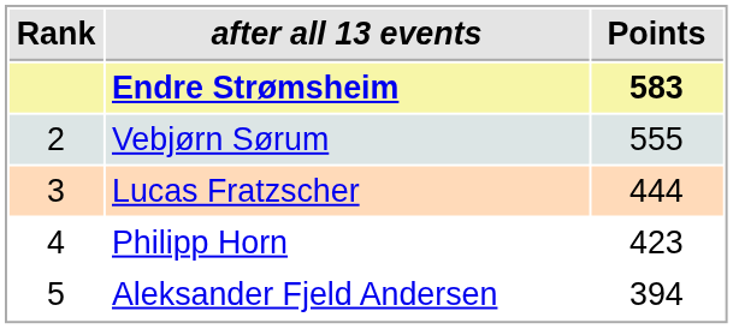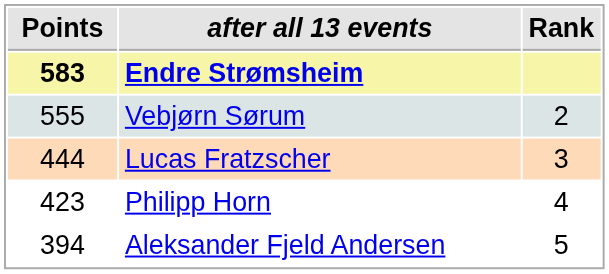 <table cellspacing="1" cellpadding="3" style="border:1px solid #AAAAAA;font-size:86%">
 <tr style="background-color: #E4E4E4;">
+<th style="border-bottom:1px solid #AAAAAA; width: 50px;">Points</th>
+<th style="border-bottom:1px solid #AAAAAA; width: 200px;"><em>after all 13 events</em></th>
 <th style="border-bottom:1px solid #AAAAAA; width: 10px;">Rank</th>
-<th style="border-bottom:1px solid #AAAAAA; width: 200px;"><em>after all 13 events</em></th>
-<th style="border-bottom:1px solid #AAAAAA; width: 50px;">Points</th>
 </tr>
 <tr style="background:#f7f6a8;">
+<td align=center><strong>583</strong></td>
+<td> <strong><a href='#'>Endre Strømsheim</a></strong></td>
 <td style="text-align:center"></td>
-<td> <strong><a href='#'>Endre Strømsheim</a></strong></td>
-<td align=center><strong>583</strong></td>
 </tr>
 <tr style="background:#dce5e5;">
+<td align=center>555</td>
+<td> <a href='#'>Vebjørn Sørum</a></td>
 <td align=center>2</td>
-<td> <a href='#'>Vebjørn Sørum</a></td>
-<td align=center>555</td>
 </tr>
 <tr style="background:#ffdab9;">
+<td align=center>444</td>
+<td> <a href='#'>Lucas Fratzscher</a></td>
 <td align=center>3</td>
-<td> <a href='#'>Lucas Fratzscher</a></td>
-<td align=center>444</td>
 </tr>
 <tr>
+<td align=center>423</td>
+<td> <a href='#'>Philipp Horn</a></td>
 <td align=center>4</td>
-<td> <a href='#'>Philipp Horn</a></td>
-<td align=center>423</td>
 </tr>
 <tr>
+<td align=center>394</td>
+<td> <a href='#'>Aleksander Fjeld Andersen</a></td>
 <td align=center>5</td>
-<td> <a href='#'>Aleksander Fjeld Andersen</a></td>
-<td align=center>394</td>
 </tr>
 </table>
